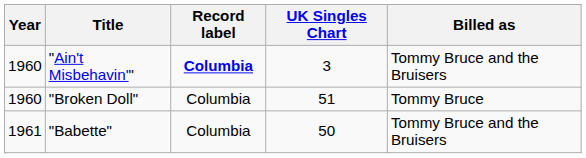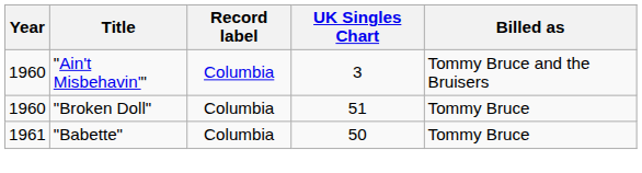 <table class="wikitable sortable">
 <tr>
 <th>Year</th>
 <th>Title</th>
 <th>Record label</th>
 <th><a href='#'>UK Singles Chart</a></th>
 <th>Billed as</th>
 </tr>
 <tr>
 <td>1960</td>
 <td>"<a href='#'>Ain't Misbehavin'</a>"</td>
-<td style="text-align:center;"><strong><a href='#'>Columbia</a></strong></td>
+<td style="text-align:center;"><a href='#'>Columbia</a></td>
 <td style="text-align:center;">3</td>
 <td>Tommy Bruce and the Bruisers</td>
 </tr>
 <tr>
 <td>1960</td>
 <td>"Broken Doll"</td>
 <td style="text-align:center;">Columbia</td>
 <td style="text-align:center;">51</td>
 <td>Tommy Bruce</td>
 </tr>
 <tr>
 <td>1961</td>
 <td>"Babette"</td>
 <td style="text-align:center;">Columbia</td>
 <td style="text-align:center;">50</td>
-<td>Tommy Bruce and the Bruisers</td>
+<td>Tommy Bruce</td>
 </tr>
 </table>
